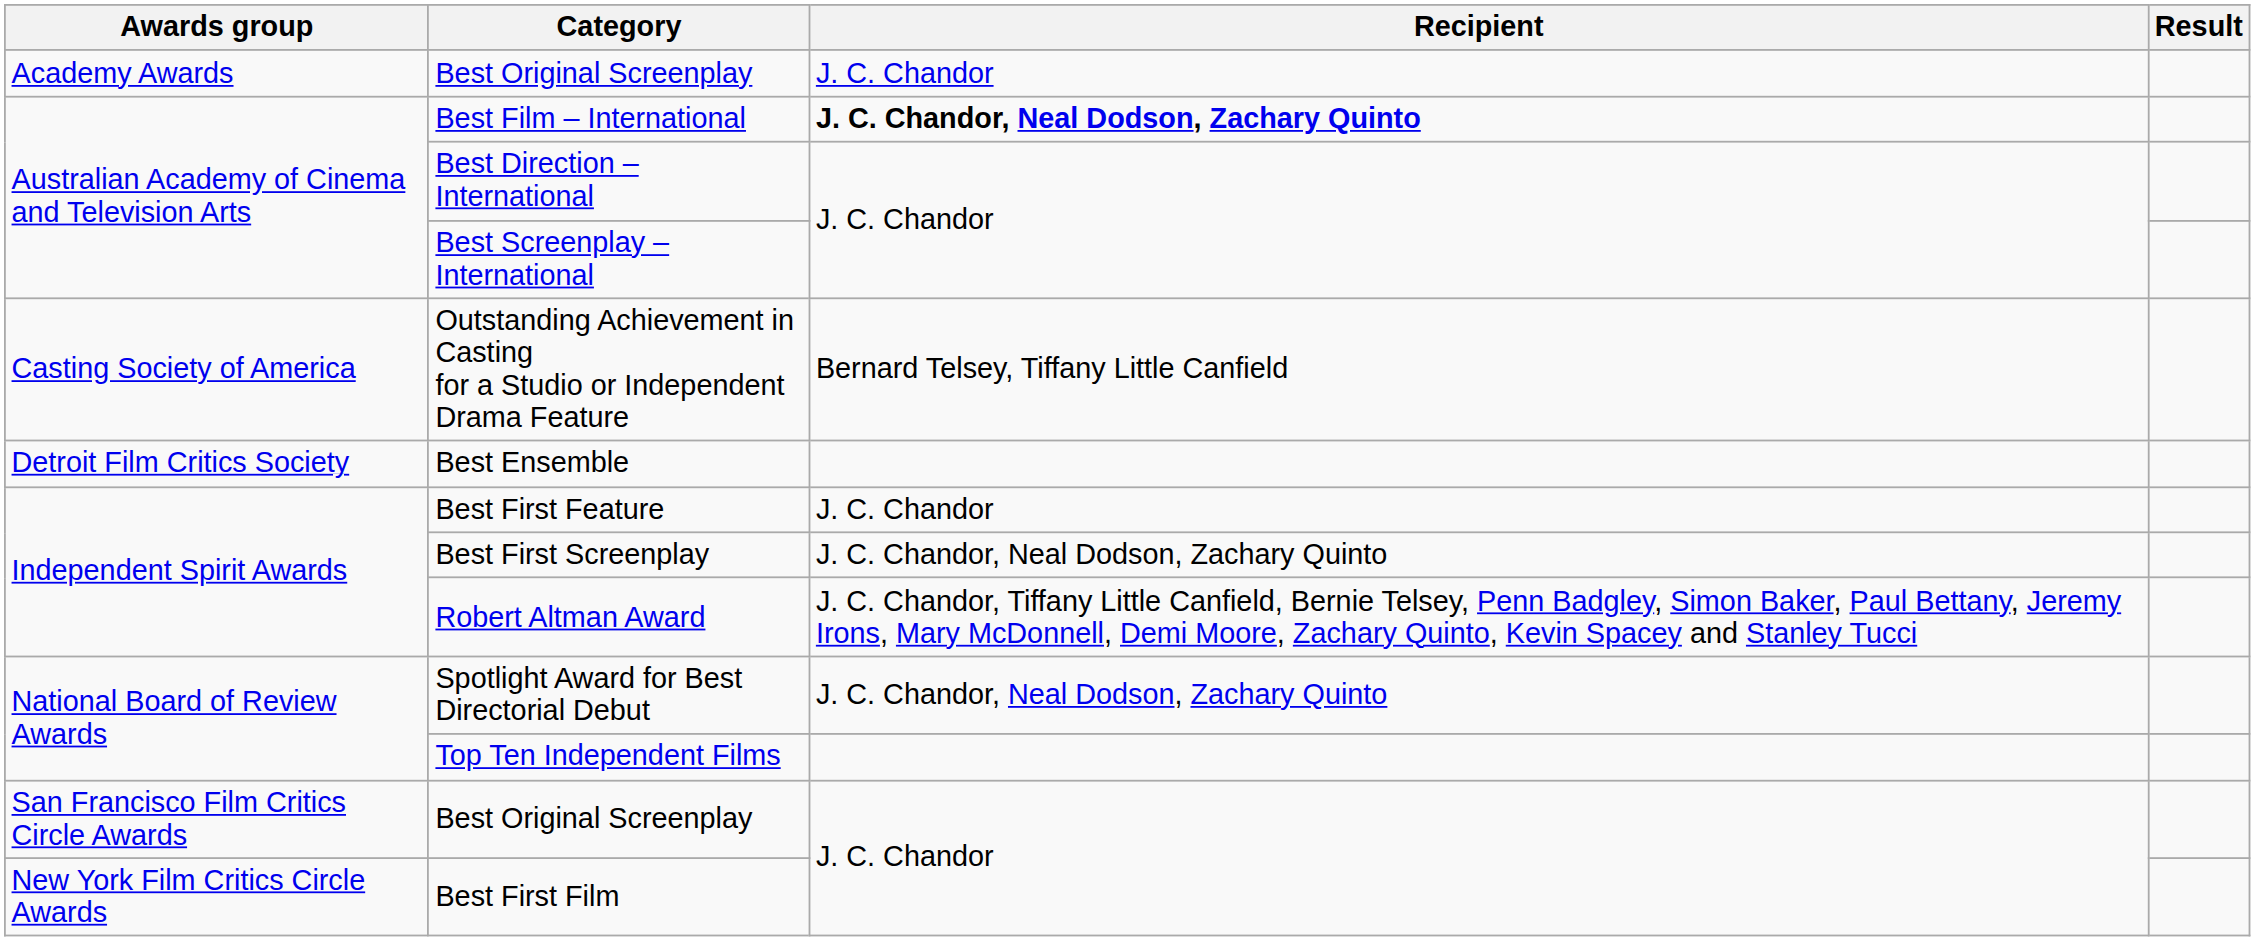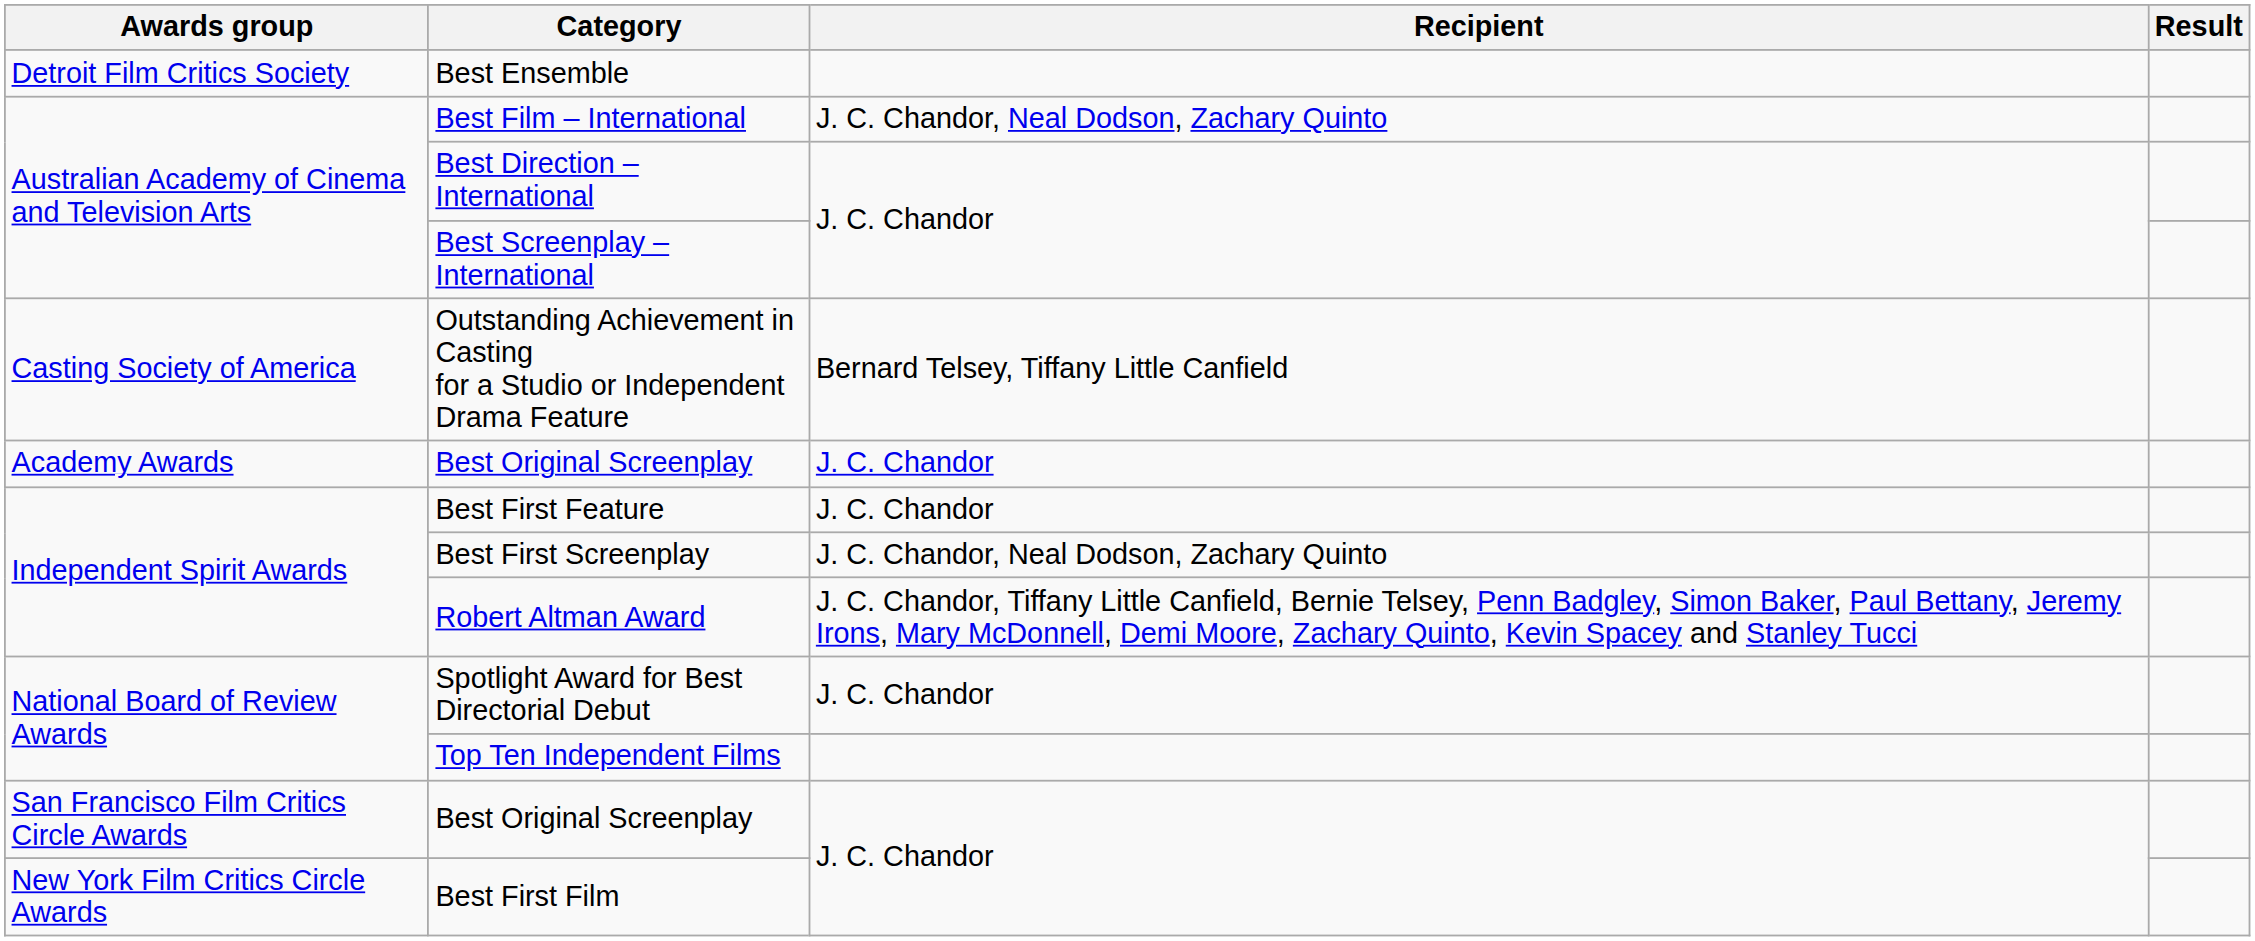 <table class="wikitable">
 <tr>
 <th>Awards group</th>
 <th>Category</th>
 <th>Recipient</th>
 <th>Result</th>
 </tr>
 <tr>
-<td><a href='#'>Academy Awards</a></td>
-<td><a href='#'>Best Original Screenplay</a></td>
-<td><a href='#'>J. C. Chandor</a></td>
+<td><a href='#'>Detroit Film Critics Society</a></td>
+<td>Best Ensemble</td>
+<td></td>
 <td></td>
 </tr>
 <tr>
 <td rowspan="3"><a href='#'>Australian Academy of Cinema and Television Arts</a></td>
 <td><a href='#'>Best Film – International</a></td>
-<td><strong>J. C. Chandor, <a href='#'>Neal Dodson</a>, <a href='#'>Zachary Quinto</a></strong></td>
+<td>J. C. Chandor, <a href='#'>Neal Dodson</a>, <a href='#'>Zachary Quinto</a></td>
 <td></td>
 </tr>
 <tr>
 <td><a href='#'>Best Direction – International</a></td>
 <td rowspan=2>J. C. Chandor</td>
 <td></td>
 </tr>
 <tr>
 <td><a href='#'>Best Screenplay – International</a></td>
 <td></td>
 </tr>
 <tr>
 <td><a href='#'>Casting Society of America</a></td>
 <td>Outstanding Achievement in Casting<br>for a Studio or Independent Drama Feature</td>
 <td>Bernard Telsey, Tiffany Little Canfield</td>
 <td></td>
 </tr>
 <tr>
-<td><a href='#'>Detroit Film Critics Society</a></td>
-<td>Best Ensemble</td>
-<td></td>
+<td><a href='#'>Academy Awards</a></td>
+<td><a href='#'>Best Original Screenplay</a></td>
+<td><a href='#'>J. C. Chandor</a></td>
 <td></td>
 </tr>
 <tr>
 <td rowspan="3"><a href='#'>Independent Spirit Awards</a></td>
 <td>Best First Feature</td>
 <td>J. C. Chandor</td>
 <td></td>
 </tr>
 <tr>
 <td>Best First Screenplay</td>
 <td>J. C. Chandor, Neal Dodson, Zachary Quinto</td>
 <td></td>
 </tr>
 <tr>
 <td><a href='#'>Robert Altman Award</a></td>
 <td>J. C. Chandor, Tiffany Little Canfield, Bernie Telsey, <a href='#'>Penn Badgley</a>, <a href='#'>Simon Baker</a>, <a href='#'>Paul Bettany</a>, <a href='#'>Jeremy Irons</a>, <a href='#'>Mary McDonnell</a>, <a href='#'>Demi Moore</a>, <a href='#'>Zachary Quinto</a>, <a href='#'>Kevin Spacey</a> and <a href='#'>Stanley Tucci</a></td>
 <td></td>
 </tr>
 <tr>
 <td rowspan="2"><a href='#'>National Board of Review Awards</a></td>
 <td>Spotlight Award for Best Directorial Debut</td>
-<td>J. C. Chandor, <a href='#'>Neal Dodson</a>, <a href='#'>Zachary Quinto</a></td>
+<td>J. C. Chandor</td>
 <td></td>
 </tr>
 <tr>
 <td><a href='#'>Top Ten Independent Films</a></td>
 <td></td>
 <td></td>
 </tr>
 <tr>
 <td><a href='#'>San Francisco Film Critics Circle Awards</a></td>
 <td>Best Original Screenplay</td>
 <td rowspan=2>J. C. Chandor</td>
 <td></td>
 </tr>
 <tr>
 <td><a href='#'>New York Film Critics Circle Awards</a></td>
 <td>Best First Film</td>
 <td></td>
 </tr>
 </table>
